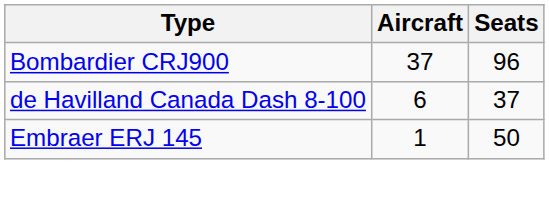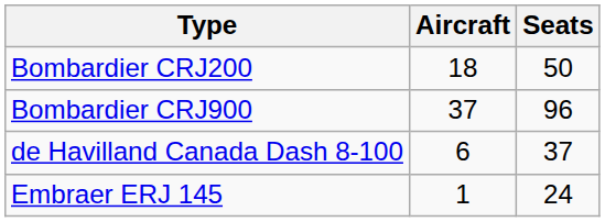 <table class="wikitable" style="margin:1em auto;">
 <tr>
 <th>Type</th>
 <th>Aircraft</th>
 <th>Seats</th>
+</tr>
+<tr>
+<td><a href='#'>Bombardier CRJ200</a></td>
+<td align=center>18</td>
+<td align=center>50</td>
 </tr>
 <tr>
 <td><a href='#'>Bombardier CRJ900</a></td>
 <td align=center>37</td>
 <td align=center>96</td>
 </tr>
 <tr>
 <td><a href='#'>de Havilland Canada Dash 8-100</a></td>
 <td align=center>6</td>
 <td align=center>37</td>
 </tr>
 <tr>
 <td><a href='#'>Embraer ERJ 145</a></td>
 <td align=center>1</td>
-<td align=center>50</td>
+<td align=center>24</td>
 </tr>
 </table>
